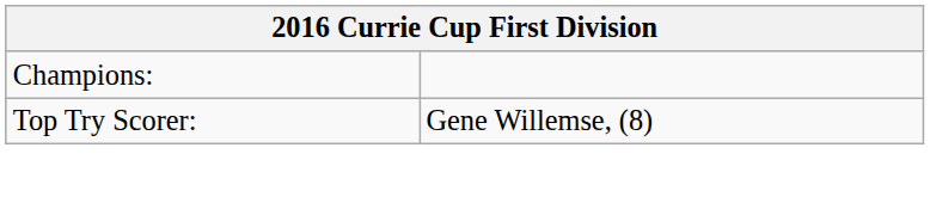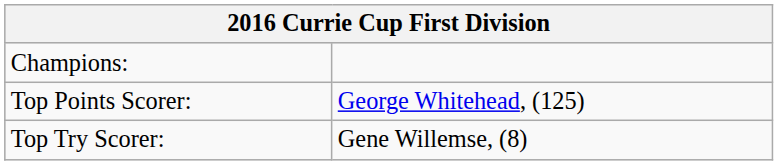 <table class="wikitable" style="text-align:left; font-size:100%; width:40%; margin:1em auto 1em auto;">
 <tr>
 <th colspan=2>2016 Currie Cup First Division</th>
 </tr>
 <tr>
 <td>Champions:</td>
 <td></td>
 </tr>
 <tr>
+<td>Top Points Scorer:</td>
+<td><a href='#'>George Whitehead</a>,  (125)</td>
+</tr>
+<tr>
 <td>Top Try Scorer:</td>
 <td>Gene Willemse,  (8)</td>
 </tr>
 </table>
